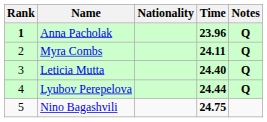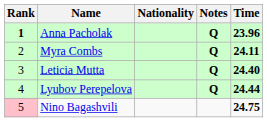 <table class="wikitable sortable" style="text-align:center">
 <tr>
 <th>Rank</th>
 <th>Name</th>
 <th>Nationality</th>
+<th>Notes</th>
 <th>Time</th>
-<th>Notes</th>
 </tr>
 <tr bgcolor=ccffcc>
 <td><strong>1</strong></td>
 <td align=left><a href='#'>Anna Pacholak</a></td>
 <td align=left></td>
+<td><strong>Q</strong></td>
 <td><strong>23.96</strong></td>
-<td><strong>Q</strong></td>
 </tr>
 <tr bgcolor=ccffcc>
 <td>2</td>
 <td align=left><a href='#'>Myra Combs</a></td>
 <td align=left></td>
+<td><strong>Q</strong></td>
 <td><strong>24.11</strong></td>
-<td><strong>Q</strong></td>
 </tr>
 <tr bgcolor=ccffcc>
 <td>3</td>
 <td align=left><a href='#'>Leticia Mutta</a></td>
 <td align=left></td>
+<td><strong>Q</strong></td>
 <td><strong>24.40</strong></td>
-<td><strong>Q</strong></td>
 </tr>
 <tr bgcolor=ccffcc>
 <td>4</td>
 <td align=left><a href='#'>Lyubov Perepelova</a></td>
 <td align=left></td>
+<td><strong>Q</strong></td>
 <td><strong>24.44</strong></td>
-<td><strong>Q</strong></td>
 </tr>
 <tr>
-<td>5</td>
+<td style="background: pink;">5</td>
 <td align=left><a href='#'>Nino Bagashvili</a></td>
 <td align=left></td>
+<td></td>
 <td><strong>24.75</strong></td>
-<td></td>
 </tr>
 </table>
